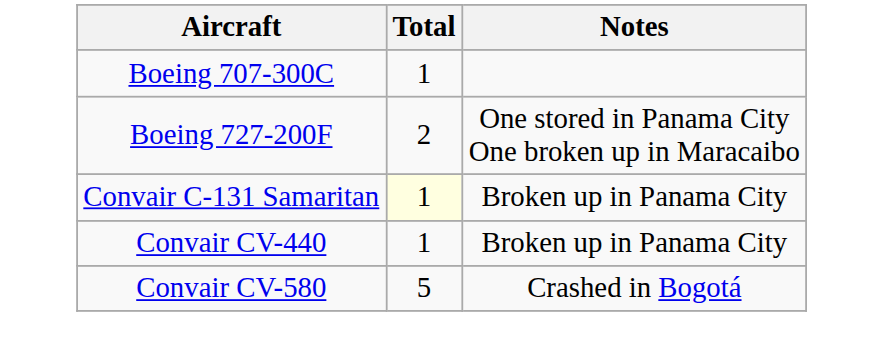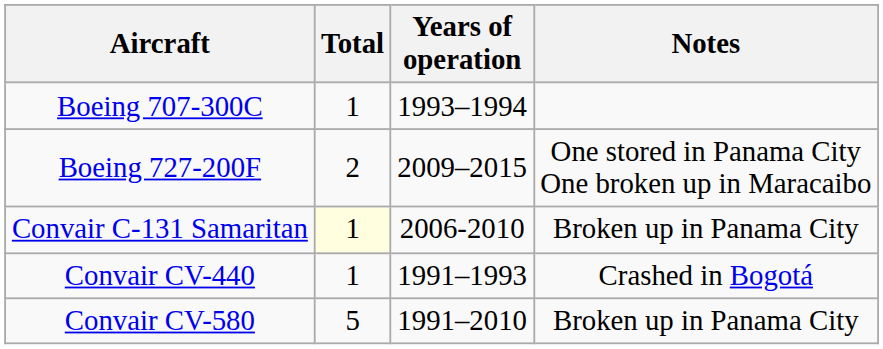 <table class="wikitable" style="text-align:center; margin:0.5em auto">
 <tr>
 <th>Aircraft</th>
 <th>Total</th>
+<th>Years of <br> operation</th>
 <th>Notes</th>
 </tr>
 <tr>
 <td><a href='#'>Boeing 707-300C</a></td>
 <td>1</td>
+<td>1993–1994</td>
 <td></td>
 </tr>
 <tr>
 <td><a href='#'>Boeing 727-200F</a></td>
 <td>2</td>
+<td>2009–2015</td>
 <td>One stored in Panama City <br> One broken up in Maracaibo</td>
 </tr>
 <tr>
 <td><a href='#'>Convair C-131 Samaritan</a></td>
 <td style="background: lightyellow;">1</td>
+<td>2006-2010</td>
 <td>Broken up in Panama City</td>
 </tr>
 <tr>
 <td><a href='#'>Convair CV-440</a></td>
 <td>1</td>
-<td>Broken up in Panama City</td>
+<td>1991–1993</td>
+<td>Crashed in <a href='#'>Bogotá</a></td>
 </tr>
 <tr>
 <td><a href='#'>Convair CV-580</a></td>
 <td>5</td>
-<td>Crashed in <a href='#'>Bogotá</a></td>
+<td>1991–2010</td>
+<td>Broken up in Panama City</td>
 </tr>
 </table>
